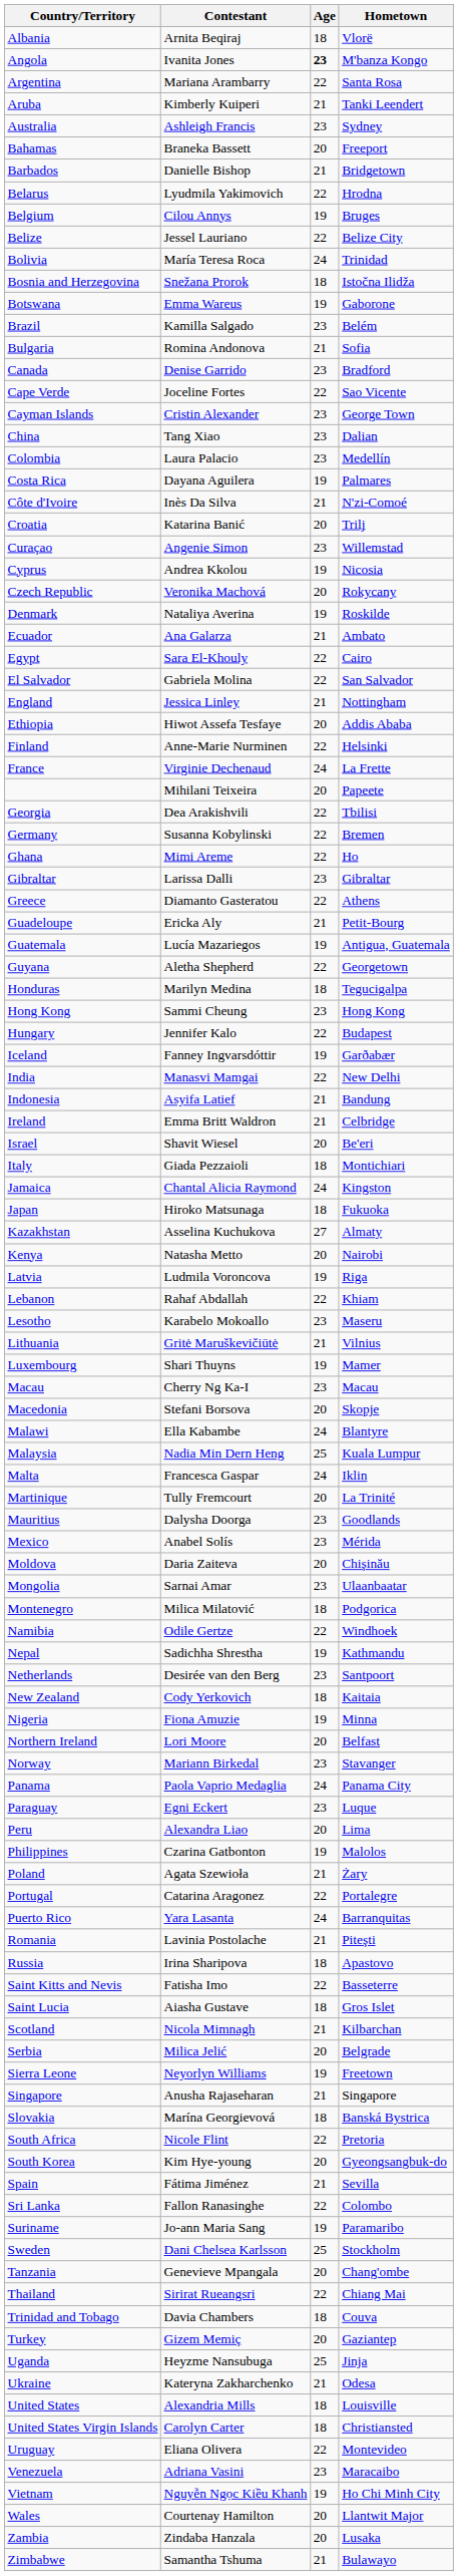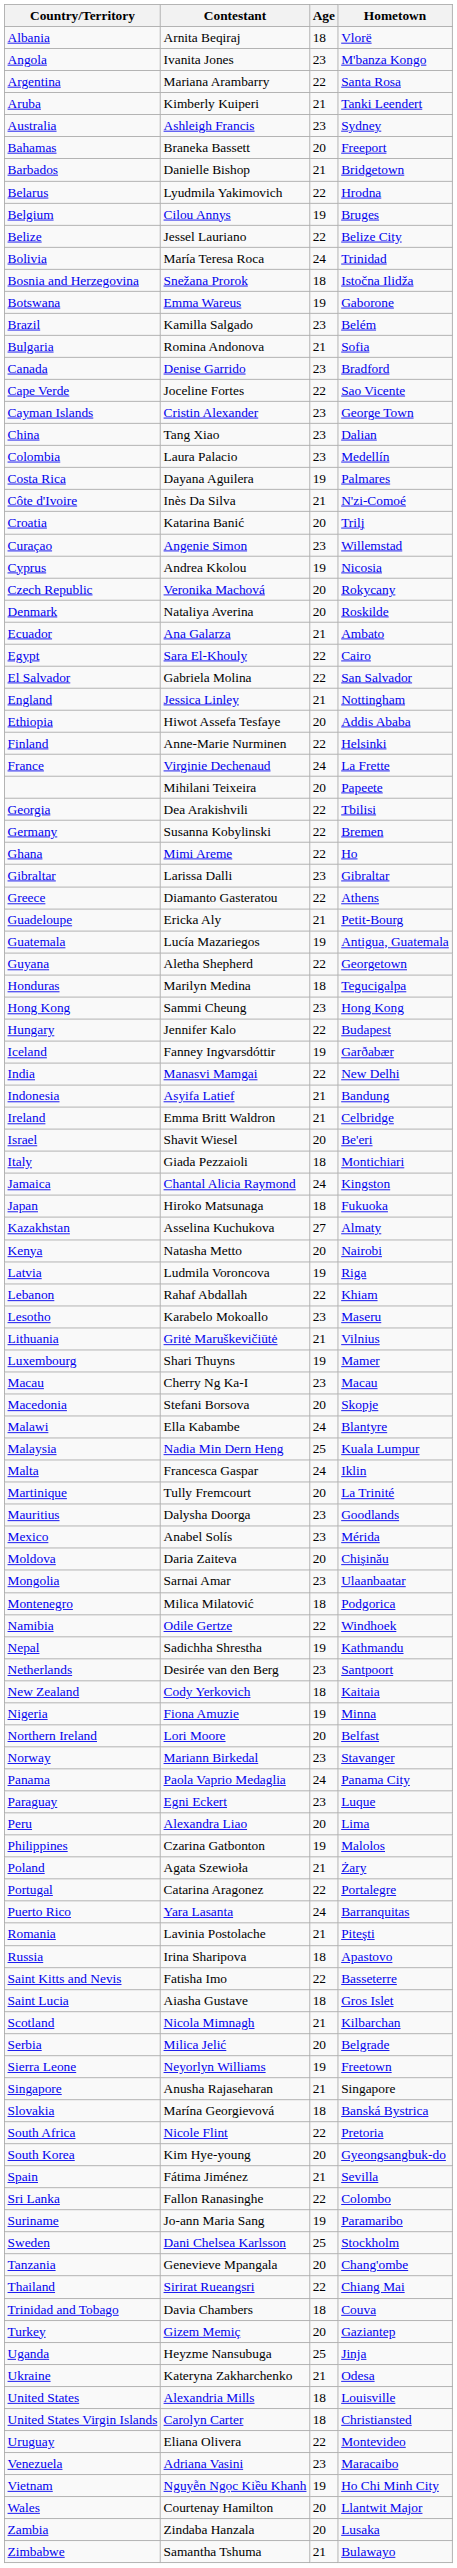 <table class="wikitable sortable" style="font-size:95%;">
 <tr>
 <th>Country/Territory</th>
 <th>Contestant</th>
 <th>Age</th>
 <th>Hometown</th>
 </tr>
 <tr>
 <td> <a href='#'>Albania</a></td>
 <td>Arnita Beqiraj</td>
 <td>18</td>
 <td><a href='#'>Vlorë</a></td>
 </tr>
 <tr>
 <td> <a href='#'>Angola</a></td>
 <td>Ivanita Jones</td>
-<td><strong>23</strong></td>
+<td>23</td>
 <td><a href='#'>M'banza Kongo</a></td>
 </tr>
 <tr>
 <td> <a href='#'>Argentina</a></td>
 <td>Mariana Arambarry</td>
 <td>22</td>
 <td><a href='#'>Santa Rosa</a></td>
 </tr>
 <tr>
 <td> <a href='#'>Aruba</a></td>
 <td>Kimberly Kuiperi</td>
 <td>21</td>
 <td><a href='#'>Tanki Leendert</a></td>
 </tr>
 <tr>
 <td> <a href='#'>Australia</a></td>
 <td><a href='#'>Ashleigh Francis</a></td>
 <td>23</td>
 <td><a href='#'>Sydney</a></td>
 </tr>
 <tr>
 <td> <a href='#'>Bahamas</a></td>
 <td>Braneka Bassett</td>
 <td>20</td>
 <td><a href='#'>Freeport</a></td>
 </tr>
 <tr>
 <td> <a href='#'>Barbados</a></td>
 <td>Danielle Bishop</td>
 <td>21</td>
 <td><a href='#'>Bridgetown</a></td>
 </tr>
 <tr>
 <td> <a href='#'>Belarus</a></td>
 <td>Lyudmila Yakimovich</td>
 <td>22</td>
 <td><a href='#'>Hrodna</a></td>
 </tr>
 <tr>
 <td> <a href='#'>Belgium</a></td>
 <td><a href='#'>Cilou Annys</a></td>
 <td>19</td>
 <td><a href='#'>Bruges</a></td>
 </tr>
 <tr>
 <td> <a href='#'>Belize</a></td>
 <td>Jessel Lauriano</td>
 <td>22</td>
 <td><a href='#'>Belize City</a></td>
 </tr>
 <tr>
 <td> <a href='#'>Bolivia</a></td>
 <td>María Teresa Roca</td>
 <td>24</td>
 <td><a href='#'>Trinidad</a></td>
 </tr>
 <tr>
 <td> <a href='#'>Bosnia and Herzegovina</a></td>
 <td><a href='#'>Snežana Prorok</a></td>
 <td>18</td>
 <td><a href='#'>Istočna Ilidža</a></td>
 </tr>
 <tr>
 <td> <a href='#'>Botswana</a></td>
 <td><a href='#'>Emma Wareus</a></td>
 <td>19</td>
 <td><a href='#'>Gaborone</a></td>
 </tr>
 <tr>
 <td> <a href='#'>Brazil</a></td>
 <td>Kamilla Salgado</td>
 <td>23</td>
 <td><a href='#'>Belém</a></td>
 </tr>
 <tr>
 <td> <a href='#'>Bulgaria</a></td>
 <td>Romina Andonova</td>
 <td>21</td>
 <td><a href='#'>Sofia</a></td>
 </tr>
 <tr>
 <td> <a href='#'>Canada</a></td>
 <td><a href='#'>Denise Garrido</a></td>
 <td>23</td>
 <td><a href='#'>Bradford</a></td>
 </tr>
 <tr>
 <td> <a href='#'>Cape Verde</a></td>
 <td>Joceline Fortes</td>
 <td>22</td>
 <td><a href='#'>Sao Vicente</a></td>
 </tr>
 <tr>
 <td> <a href='#'>Cayman Islands</a></td>
 <td><a href='#'>Cristin Alexander</a></td>
 <td>23</td>
 <td><a href='#'>George Town</a></td>
 </tr>
 <tr>
 <td> <a href='#'>China</a></td>
 <td>Tang Xiao</td>
 <td>23</td>
 <td><a href='#'>Dalian</a></td>
 </tr>
 <tr>
 <td> <a href='#'>Colombia</a></td>
 <td>Laura Palacio</td>
 <td>23</td>
 <td><a href='#'>Medellín</a></td>
 </tr>
 <tr>
 <td> <a href='#'>Costa Rica</a></td>
 <td>Dayana Aguilera</td>
 <td>19</td>
 <td><a href='#'>Palmares</a></td>
 </tr>
 <tr>
 <td> <a href='#'>Côte d'Ivoire</a></td>
 <td>Inès Da Silva</td>
 <td>21</td>
 <td><a href='#'>N'zi-Comoé</a></td>
 </tr>
 <tr>
 <td> <a href='#'>Croatia</a></td>
 <td>Katarina Banić</td>
 <td>20</td>
 <td><a href='#'>Trilj</a></td>
 </tr>
 <tr>
 <td> <a href='#'>Curaçao</a></td>
 <td><a href='#'>Angenie Simon</a></td>
 <td>23</td>
 <td><a href='#'>Willemstad</a></td>
 </tr>
 <tr>
 <td> <a href='#'>Cyprus</a></td>
 <td>Andrea Kkolou</td>
 <td>19</td>
 <td><a href='#'>Nicosia</a></td>
 </tr>
 <tr>
 <td> <a href='#'>Czech Republic</a></td>
 <td><a href='#'>Veronika Machová</a></td>
 <td>20</td>
 <td><a href='#'>Rokycany</a></td>
 </tr>
 <tr>
 <td> <a href='#'>Denmark</a></td>
 <td>Nataliya Averina</td>
-<td>19</td>
+<td>20</td>
 <td><a href='#'>Roskilde</a></td>
 </tr>
 <tr>
 <td> <a href='#'>Ecuador</a></td>
 <td><a href='#'>Ana Galarza</a></td>
 <td>21</td>
 <td><a href='#'>Ambato</a></td>
 </tr>
 <tr>
 <td> <a href='#'>Egypt</a></td>
 <td><a href='#'>Sara El-Khouly</a></td>
 <td>22</td>
 <td><a href='#'>Cairo</a></td>
 </tr>
 <tr>
 <td> <a href='#'>El Salvador</a></td>
 <td>Gabriela Molina</td>
 <td>22</td>
 <td><a href='#'>San Salvador</a></td>
 </tr>
 <tr>
 <td> <a href='#'>England</a></td>
 <td><a href='#'>Jessica Linley</a></td>
 <td>21</td>
 <td><a href='#'>Nottingham</a></td>
 </tr>
 <tr>
 <td> <a href='#'>Ethiopia</a></td>
 <td>Hiwot Assefa Tesfaye</td>
 <td>20</td>
 <td><a href='#'>Addis Ababa</a></td>
 </tr>
 <tr>
 <td> <a href='#'>Finland</a></td>
 <td>Anne-Marie Nurminen</td>
 <td>22</td>
 <td><a href='#'>Helsinki</a></td>
 </tr>
 <tr>
 <td> <a href='#'>France</a></td>
 <td><a href='#'>Virginie Dechenaud</a></td>
 <td>24</td>
 <td><a href='#'>La Frette</a></td>
 </tr>
 <tr>
 <td></td>
 <td>Mihilani Teixeira</td>
 <td>20</td>
 <td><a href='#'>Papeete</a></td>
 </tr>
 <tr>
 <td> <a href='#'>Georgia</a></td>
 <td>Dea Arakishvili</td>
 <td>22</td>
 <td><a href='#'>Tbilisi</a></td>
 </tr>
 <tr>
 <td> <a href='#'>Germany</a></td>
 <td>Susanna Kobylinski</td>
 <td>22</td>
 <td><a href='#'>Bremen</a></td>
 </tr>
 <tr>
 <td> <a href='#'>Ghana</a></td>
 <td><a href='#'>Mimi Areme</a></td>
 <td>22</td>
 <td><a href='#'>Ho</a></td>
 </tr>
 <tr>
 <td> <a href='#'>Gibraltar</a></td>
 <td>Larissa Dalli</td>
 <td>23</td>
 <td><a href='#'>Gibraltar</a></td>
 </tr>
 <tr>
 <td> <a href='#'>Greece</a></td>
 <td>Diamanto Gasteratou</td>
 <td>22</td>
 <td><a href='#'>Athens</a></td>
 </tr>
 <tr>
 <td> <a href='#'>Guadeloupe</a></td>
 <td>Ericka Aly</td>
 <td>21</td>
 <td><a href='#'>Petit-Bourg</a></td>
 </tr>
 <tr>
 <td> <a href='#'>Guatemala</a></td>
 <td>Lucía Mazariegos</td>
 <td>19</td>
 <td><a href='#'>Antigua, Guatemala</a></td>
 </tr>
 <tr>
 <td> <a href='#'>Guyana</a></td>
 <td>Aletha Shepherd</td>
 <td>22</td>
 <td><a href='#'>Georgetown</a></td>
 </tr>
 <tr>
 <td> <a href='#'>Honduras</a></td>
 <td>Marilyn Medina</td>
 <td>18</td>
 <td><a href='#'>Tegucigalpa</a></td>
 </tr>
 <tr>
 <td> <a href='#'>Hong Kong</a></td>
 <td>Sammi Cheung</td>
 <td>23</td>
 <td><a href='#'>Hong Kong</a></td>
 </tr>
 <tr>
 <td> <a href='#'>Hungary</a></td>
 <td>Jennifer Kalo</td>
 <td>22</td>
 <td><a href='#'>Budapest</a></td>
 </tr>
 <tr>
 <td> <a href='#'>Iceland</a></td>
 <td>Fanney Ingvarsdóttir</td>
 <td>19</td>
 <td><a href='#'>Garðabær</a></td>
 </tr>
 <tr>
 <td> <a href='#'>India</a></td>
 <td><a href='#'>Manasvi Mamgai</a></td>
 <td>22</td>
 <td><a href='#'>New Delhi</a></td>
 </tr>
 <tr>
 <td> <a href='#'>Indonesia</a></td>
 <td><a href='#'>Asyifa Latief</a></td>
 <td>21</td>
 <td><a href='#'>Bandung</a></td>
 </tr>
 <tr>
 <td> <a href='#'>Ireland</a></td>
 <td>Emma Britt Waldron</td>
 <td>21</td>
 <td><a href='#'>Celbridge</a></td>
 </tr>
 <tr>
 <td> <a href='#'>Israel</a></td>
 <td>Shavit Wiesel</td>
 <td>20</td>
 <td><a href='#'>Be'eri</a></td>
 </tr>
 <tr>
 <td> <a href='#'>Italy</a></td>
 <td>Giada Pezzaioli</td>
 <td>18</td>
 <td><a href='#'>Montichiari</a></td>
 </tr>
 <tr>
 <td> <a href='#'>Jamaica</a></td>
 <td><a href='#'>Chantal Alicia Raymond</a></td>
 <td>24</td>
 <td><a href='#'>Kingston</a></td>
 </tr>
 <tr>
 <td> <a href='#'>Japan</a></td>
 <td>Hiroko Matsunaga</td>
 <td>18</td>
 <td><a href='#'>Fukuoka</a></td>
 </tr>
 <tr>
 <td> <a href='#'>Kazakhstan</a></td>
 <td>Asselina Kuchukova</td>
 <td>27</td>
 <td><a href='#'>Almaty</a></td>
 </tr>
 <tr>
 <td> <a href='#'>Kenya</a></td>
 <td>Natasha Metto</td>
 <td>20</td>
 <td><a href='#'>Nairobi</a></td>
 </tr>
 <tr>
 <td> <a href='#'>Latvia</a></td>
 <td>Ludmila Voroncova</td>
 <td>19</td>
 <td><a href='#'>Riga</a></td>
 </tr>
 <tr>
 <td> <a href='#'>Lebanon</a></td>
 <td>Rahaf Abdallah</td>
 <td>22</td>
 <td><a href='#'>Khiam</a></td>
 </tr>
 <tr>
 <td> <a href='#'>Lesotho</a></td>
 <td>Karabelo Mokoallo</td>
 <td>23</td>
 <td><a href='#'>Maseru</a></td>
 </tr>
 <tr>
 <td> <a href='#'>Lithuania</a></td>
 <td><a href='#'>Gritė Maruškevičiūtė</a></td>
 <td>21</td>
 <td><a href='#'>Vilnius</a></td>
 </tr>
 <tr>
 <td> <a href='#'>Luxembourg</a></td>
 <td>Shari Thuyns</td>
 <td>19</td>
 <td><a href='#'>Mamer</a></td>
 </tr>
 <tr>
 <td> <a href='#'>Macau</a></td>
 <td>Cherry Ng Ka-I</td>
 <td>23</td>
 <td><a href='#'>Macau</a></td>
 </tr>
 <tr>
 <td> <a href='#'>Macedonia</a></td>
 <td>Stefani Borsova</td>
 <td>20</td>
 <td><a href='#'>Skopje</a></td>
 </tr>
 <tr>
 <td> <a href='#'>Malawi</a></td>
 <td>Ella Kabambe</td>
 <td>24</td>
 <td><a href='#'>Blantyre</a></td>
 </tr>
 <tr>
 <td> <a href='#'>Malaysia</a></td>
 <td><a href='#'>Nadia Min Dern Heng</a></td>
 <td>25</td>
 <td><a href='#'>Kuala Lumpur</a></td>
 </tr>
 <tr>
 <td> <a href='#'>Malta</a></td>
 <td>Francesca Gaspar</td>
 <td>24</td>
 <td><a href='#'>Iklin</a></td>
 </tr>
 <tr>
 <td> <a href='#'>Martinique</a></td>
 <td>Tully Fremcourt</td>
 <td>20</td>
 <td><a href='#'>La Trinité</a></td>
 </tr>
 <tr>
 <td> <a href='#'>Mauritius</a></td>
 <td>Dalysha Doorga</td>
 <td>23</td>
 <td><a href='#'>Goodlands</a></td>
 </tr>
 <tr>
 <td> <a href='#'>Mexico</a></td>
 <td>Anabel Solís</td>
 <td>23</td>
 <td><a href='#'>Mérida</a></td>
 </tr>
 <tr>
 <td> <a href='#'>Moldova</a></td>
 <td>Daria Zaiteva</td>
 <td>20</td>
 <td><a href='#'>Chişinău</a></td>
 </tr>
 <tr>
 <td> <a href='#'>Mongolia</a></td>
 <td>Sarnai Amar</td>
 <td>23</td>
 <td><a href='#'>Ulaanbaatar</a></td>
 </tr>
 <tr>
 <td> <a href='#'>Montenegro</a></td>
 <td>Milica Milatović</td>
 <td>18</td>
 <td><a href='#'>Podgorica</a></td>
 </tr>
 <tr>
 <td> <a href='#'>Namibia</a></td>
 <td><a href='#'>Odile Gertze</a></td>
 <td>22</td>
 <td><a href='#'>Windhoek</a></td>
 </tr>
 <tr>
 <td> <a href='#'>Nepal</a></td>
 <td>Sadichha Shrestha</td>
 <td>19</td>
 <td><a href='#'>Kathmandu</a></td>
 </tr>
 <tr>
 <td> <a href='#'>Netherlands</a></td>
 <td>Desirée van den Berg</td>
 <td>23</td>
 <td><a href='#'>Santpoort</a></td>
 </tr>
 <tr>
 <td> <a href='#'>New Zealand</a></td>
 <td><a href='#'>Cody Yerkovich</a></td>
 <td>18</td>
 <td><a href='#'>Kaitaia</a></td>
 </tr>
 <tr>
 <td> <a href='#'>Nigeria</a></td>
 <td><a href='#'>Fiona Amuzie</a></td>
 <td>19</td>
 <td><a href='#'>Minna</a></td>
 </tr>
 <tr>
 <td> <a href='#'>Northern Ireland</a></td>
 <td><a href='#'>Lori Moore</a></td>
 <td>20</td>
 <td><a href='#'>Belfast</a></td>
 </tr>
 <tr>
 <td> <a href='#'>Norway</a></td>
 <td><a href='#'>Mariann Birkedal</a></td>
 <td>23</td>
 <td><a href='#'>Stavanger</a></td>
 </tr>
 <tr>
 <td> <a href='#'>Panama</a></td>
 <td><a href='#'>Paola Vaprio Medaglia</a></td>
 <td>24</td>
 <td><a href='#'>Panama City</a></td>
 </tr>
 <tr>
 <td> <a href='#'>Paraguay</a></td>
 <td><a href='#'>Egni Eckert</a></td>
 <td>23</td>
 <td><a href='#'>Luque</a></td>
 </tr>
 <tr>
 <td> <a href='#'>Peru</a></td>
 <td><a href='#'>Alexandra Liao</a></td>
 <td>20</td>
 <td><a href='#'>Lima</a></td>
 </tr>
 <tr>
 <td> <a href='#'>Philippines</a></td>
 <td>Czarina Gatbonton</td>
 <td>19</td>
 <td><a href='#'>Malolos</a></td>
 </tr>
 <tr>
 <td> <a href='#'>Poland</a></td>
 <td>Agata Szewioła</td>
 <td>21</td>
 <td><a href='#'>Żary</a></td>
 </tr>
 <tr>
 <td> <a href='#'>Portugal</a></td>
 <td>Catarina Aragonez</td>
 <td>22</td>
 <td><a href='#'>Portalegre</a></td>
 </tr>
 <tr>
 <td> <a href='#'>Puerto Rico</a></td>
 <td><a href='#'>Yara Lasanta</a></td>
 <td>24</td>
 <td><a href='#'>Barranquitas</a></td>
 </tr>
 <tr>
 <td> <a href='#'>Romania</a></td>
 <td>Lavinia Postolache</td>
 <td>21</td>
 <td><a href='#'>Piteşti</a></td>
 </tr>
 <tr>
 <td> <a href='#'>Russia</a></td>
 <td>Irina Sharipova</td>
 <td>18</td>
 <td><a href='#'>Apastovo</a></td>
 </tr>
 <tr>
 <td> <a href='#'>Saint Kitts and Nevis</a></td>
 <td>Fatisha Imo</td>
 <td>22</td>
 <td><a href='#'>Basseterre</a></td>
 </tr>
 <tr>
 <td> <a href='#'>Saint Lucia</a></td>
 <td>Aiasha Gustave</td>
 <td>18</td>
 <td><a href='#'>Gros Islet</a></td>
 </tr>
 <tr>
 <td> <a href='#'>Scotland</a></td>
 <td><a href='#'>Nicola Mimnagh</a></td>
 <td>21</td>
 <td><a href='#'>Kilbarchan</a></td>
 </tr>
 <tr>
 <td> <a href='#'>Serbia</a></td>
 <td><a href='#'>Milica Jelić</a></td>
 <td>20</td>
 <td><a href='#'>Belgrade</a></td>
 </tr>
 <tr>
 <td> <a href='#'>Sierra Leone</a></td>
 <td><a href='#'>Neyorlyn Williams</a></td>
 <td>19</td>
 <td><a href='#'>Freetown</a></td>
 </tr>
 <tr>
 <td> <a href='#'>Singapore</a></td>
 <td>Anusha Rajaseharan</td>
 <td>21</td>
 <td>Singapore</td>
 </tr>
 <tr>
 <td> <a href='#'>Slovakia</a></td>
 <td>Marína Georgievová</td>
 <td>18</td>
 <td><a href='#'>Banská Bystrica</a></td>
 </tr>
 <tr>
 <td> <a href='#'>South Africa</a></td>
 <td><a href='#'>Nicole Flint</a></td>
 <td>22</td>
 <td><a href='#'>Pretoria</a></td>
 </tr>
 <tr>
 <td> <a href='#'>South Korea</a></td>
 <td>Kim Hye-young</td>
 <td>20</td>
 <td><a href='#'>Gyeongsangbuk-do</a></td>
 </tr>
 <tr>
 <td> <a href='#'>Spain</a></td>
 <td>Fátima Jiménez</td>
 <td>21</td>
 <td><a href='#'>Sevilla</a></td>
 </tr>
 <tr>
 <td> <a href='#'>Sri Lanka</a></td>
 <td>Fallon Ranasinghe</td>
 <td>22</td>
 <td><a href='#'>Colombo</a></td>
 </tr>
 <tr>
 <td> <a href='#'>Suriname</a></td>
 <td>Jo-ann Maria Sang</td>
 <td>19</td>
 <td><a href='#'>Paramaribo</a></td>
 </tr>
 <tr>
 <td> <a href='#'>Sweden</a></td>
 <td><a href='#'>Dani Chelsea Karlsson</a></td>
 <td>25</td>
 <td><a href='#'>Stockholm</a></td>
 </tr>
 <tr>
 <td> <a href='#'>Tanzania</a></td>
 <td>Genevieve Mpangala</td>
 <td>20</td>
 <td><a href='#'>Chang'ombe</a></td>
 </tr>
 <tr>
 <td> <a href='#'>Thailand</a></td>
 <td><a href='#'>Sirirat Rueangsri</a></td>
 <td>22</td>
 <td><a href='#'>Chiang Mai</a></td>
 </tr>
 <tr>
 <td> <a href='#'>Trinidad and Tobago</a></td>
 <td>Davia Chambers</td>
 <td>18</td>
 <td><a href='#'>Couva</a></td>
 </tr>
 <tr>
 <td> <a href='#'>Turkey</a></td>
 <td><a href='#'>Gizem Memiç</a></td>
 <td>20</td>
 <td><a href='#'>Gaziantep</a></td>
 </tr>
 <tr>
 <td> <a href='#'>Uganda</a></td>
 <td>Heyzme Nansubuga</td>
 <td>25</td>
 <td><a href='#'>Jinja</a></td>
 </tr>
 <tr>
 <td> <a href='#'>Ukraine</a></td>
 <td>Kateryna Zakharchenko</td>
 <td>21</td>
 <td><a href='#'>Odesa</a></td>
 </tr>
 <tr>
 <td> <a href='#'>United States</a></td>
 <td><a href='#'>Alexandria Mills</a></td>
 <td>18</td>
 <td><a href='#'>Louisville</a></td>
 </tr>
 <tr>
 <td> <a href='#'>United States Virgin Islands</a></td>
 <td><a href='#'>Carolyn Carter</a></td>
 <td>18</td>
 <td><a href='#'>Christiansted</a></td>
 </tr>
 <tr>
 <td> <a href='#'>Uruguay</a></td>
 <td>Eliana Olivera</td>
 <td>22</td>
 <td><a href='#'>Montevideo</a></td>
 </tr>
 <tr>
 <td> <a href='#'>Venezuela</a></td>
 <td><a href='#'>Adriana Vasini</a></td>
 <td>23</td>
 <td><a href='#'>Maracaibo</a></td>
 </tr>
 <tr>
 <td> <a href='#'>Vietnam</a></td>
 <td><a href='#'>Nguyễn Ngọc Kiều Khanh</a></td>
 <td>19</td>
 <td><a href='#'>Ho Chi Minh City</a></td>
 </tr>
 <tr>
 <td> <a href='#'>Wales</a></td>
 <td>Courtenay Hamilton</td>
 <td>20</td>
 <td><a href='#'>Llantwit Major</a></td>
 </tr>
 <tr>
 <td> <a href='#'>Zambia</a></td>
 <td>Zindaba Hanzala</td>
 <td>20</td>
 <td><a href='#'>Lusaka</a></td>
 </tr>
 <tr>
 <td> <a href='#'>Zimbabwe</a></td>
 <td>Samantha Tshuma</td>
 <td>21</td>
 <td><a href='#'>Bulawayo</a></td>
 </tr>
 </table>
